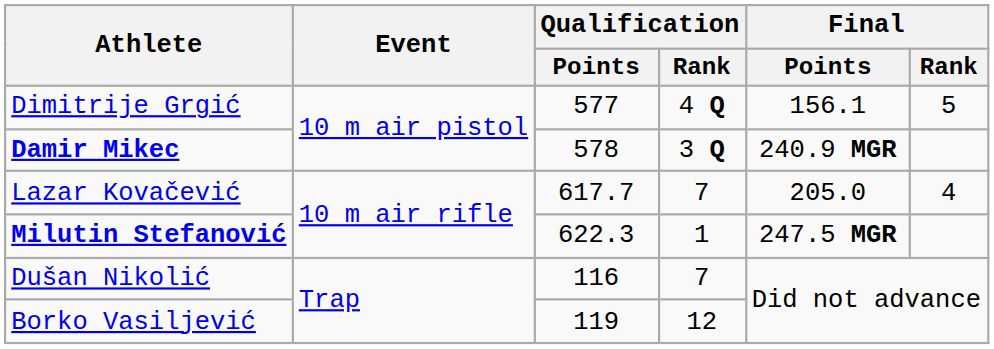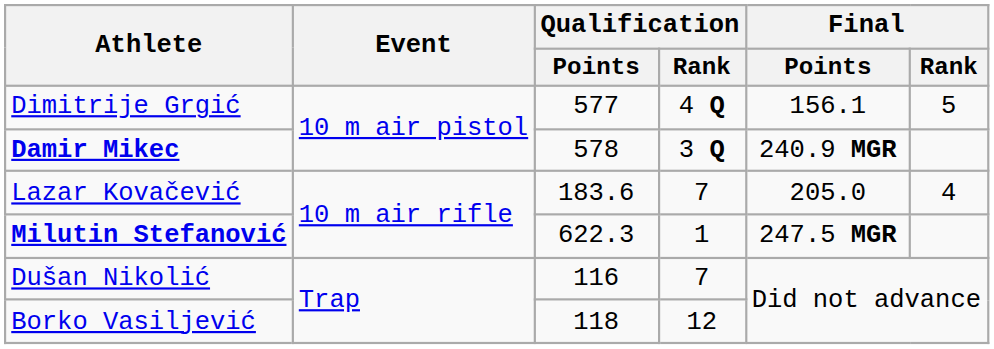 <table class="wikitable" style="font-size:90%">
 <tr>
 <th rowspan="2">Athlete</th>
 <th rowspan="2">Event</th>
 <th colspan=2>Qualification</th>
 <th colspan=2>Final</th>
 </tr>
 <tr style="font-size:95%">
 <th>Points</th>
 <th>Rank</th>
 <th>Points</th>
 <th>Rank</th>
 </tr>
 <tr align=center>
 <td align=left><a href='#'>Dimitrije Grgić</a></td>
 <td align=left rowspan=2><a href='#'>10 m air pistol</a></td>
 <td>577</td>
 <td>4 <strong>Q</strong></td>
 <td>156.1</td>
 <td>5</td>
 </tr>
 <tr align=center>
 <td align=left><strong><a href='#'>Damir Mikec</a></strong></td>
 <td>578</td>
 <td>3 <strong>Q</strong></td>
 <td>240.9 <strong>MGR</strong></td>
 <td></td>
 </tr>
 <tr align=center>
 <td align=left><a href='#'>Lazar Kovačević</a></td>
 <td align=left rowspan=2><a href='#'>10 m air rifle</a></td>
-<td>617.7</td>
+<td>183.6</td>
 <td>7</td>
 <td>205.0</td>
 <td>4</td>
 </tr>
 <tr align=center>
 <td align=left><strong><a href='#'>Milutin Stefanović</a></strong></td>
 <td>622.3</td>
 <td>1</td>
 <td>247.5 <strong>MGR</strong></td>
 <td></td>
 </tr>
 <tr align=center>
 <td align=left><a href='#'>Dušan Nikolić</a></td>
 <td align=left rowspan=2><a href='#'>Trap</a></td>
 <td>116</td>
 <td>7</td>
 <td rowspan=2 colspan=2>Did not advance</td>
 </tr>
 <tr align=center>
 <td align=left><a href='#'>Borko Vasiljević</a></td>
-<td>119</td>
+<td>118</td>
 <td>12</td>
 </tr>
 </table>
